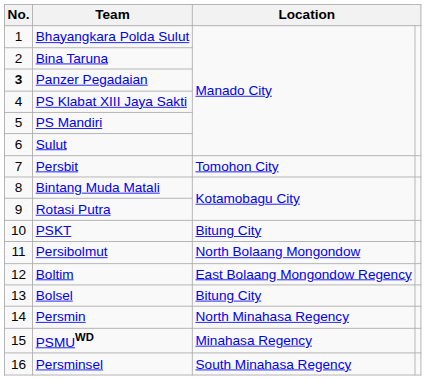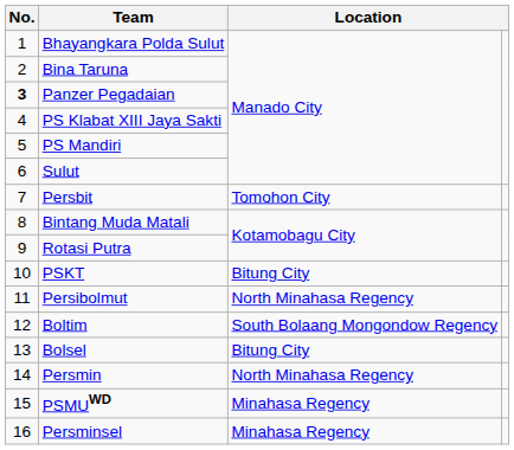 <table class="wikitable">
 <tr>
 <th>No.</th>
 <th>Team</th>
 <th colspan=2>Location</th>
 </tr>
 <tr>
 <td align=center>1</td>
 <td><a href='#'>Bhayangkara Polda Sulut</a></td>
 <td rowspan=6><a href='#'>Manado City</a></td>
 <td rowspan=6></td>
 </tr>
 <tr>
 <td align=center>2</td>
 <td><a href='#'>Bina Taruna</a></td>
 </tr>
 <tr>
 <td align=center><strong>3</strong></td>
 <td><a href='#'>Panzer Pegadaian</a></td>
 </tr>
 <tr>
 <td align=center>4</td>
 <td><a href='#'>PS Klabat XIII Jaya Sakti</a></td>
 </tr>
 <tr>
 <td align=center>5</td>
 <td><a href='#'>PS Mandiri</a></td>
 </tr>
 <tr>
 <td align=center>6</td>
 <td><a href='#'>Sulut</a></td>
 </tr>
 <tr>
 <td align=center>7</td>
 <td><a href='#'>Persbit</a></td>
 <td><a href='#'>Tomohon City</a></td>
 <td></td>
 </tr>
 <tr>
 <td align=center>8</td>
 <td><a href='#'>Bintang Muda Matali</a></td>
 <td rowspan=2><a href='#'>Kotamobagu City</a></td>
 <td rowspan=2></td>
 </tr>
 <tr>
 <td align=center>9</td>
 <td><a href='#'>Rotasi Putra</a></td>
 </tr>
 <tr>
 <td align=center>10</td>
 <td><a href='#'>PSKT</a></td>
 <td><a href='#'>Bitung City</a></td>
 <td></td>
 </tr>
 <tr>
 <td align=center>11</td>
 <td><a href='#'>Persibolmut</a></td>
-<td><a href='#'>North Bolaang Mongondow</a></td>
+<td><a href='#'>North Minahasa Regency</a></td>
 <td></td>
 </tr>
 <tr>
 <td align=center>12</td>
 <td><a href='#'>Boltim</a></td>
-<td><a href='#'>East Bolaang Mongondow Regency</a></td>
+<td><a href='#'>South Bolaang Mongondow Regency</a></td>
 <td></td>
 </tr>
 <tr>
 <td align=center>13</td>
 <td><a href='#'>Bolsel</a></td>
 <td><a href='#'>Bitung City</a></td>
 <td></td>
 </tr>
 <tr>
 <td align=center>14</td>
 <td><a href='#'>Persmin</a></td>
 <td><a href='#'>North Minahasa Regency</a></td>
 <td></td>
 </tr>
 <tr>
 <td align=center>15</td>
 <td><a href='#'>PSMU</a><sup><strong>WD</strong></sup></td>
 <td><a href='#'>Minahasa Regency</a></td>
 <td></td>
 </tr>
 <tr>
 <td align=center>16</td>
 <td><a href='#'>Persminsel</a></td>
-<td><a href='#'>South Minahasa Regency</a></td>
+<td><a href='#'>Minahasa Regency</a></td>
 <td></td>
 </tr>
 </table>
